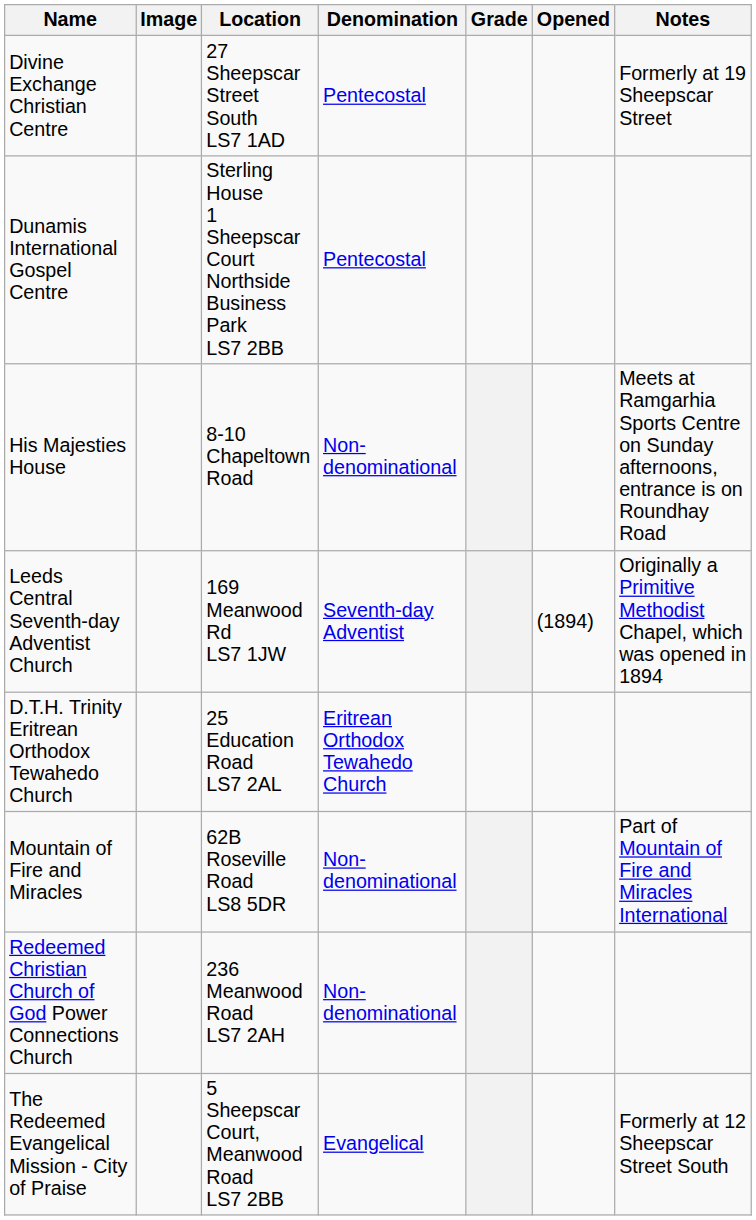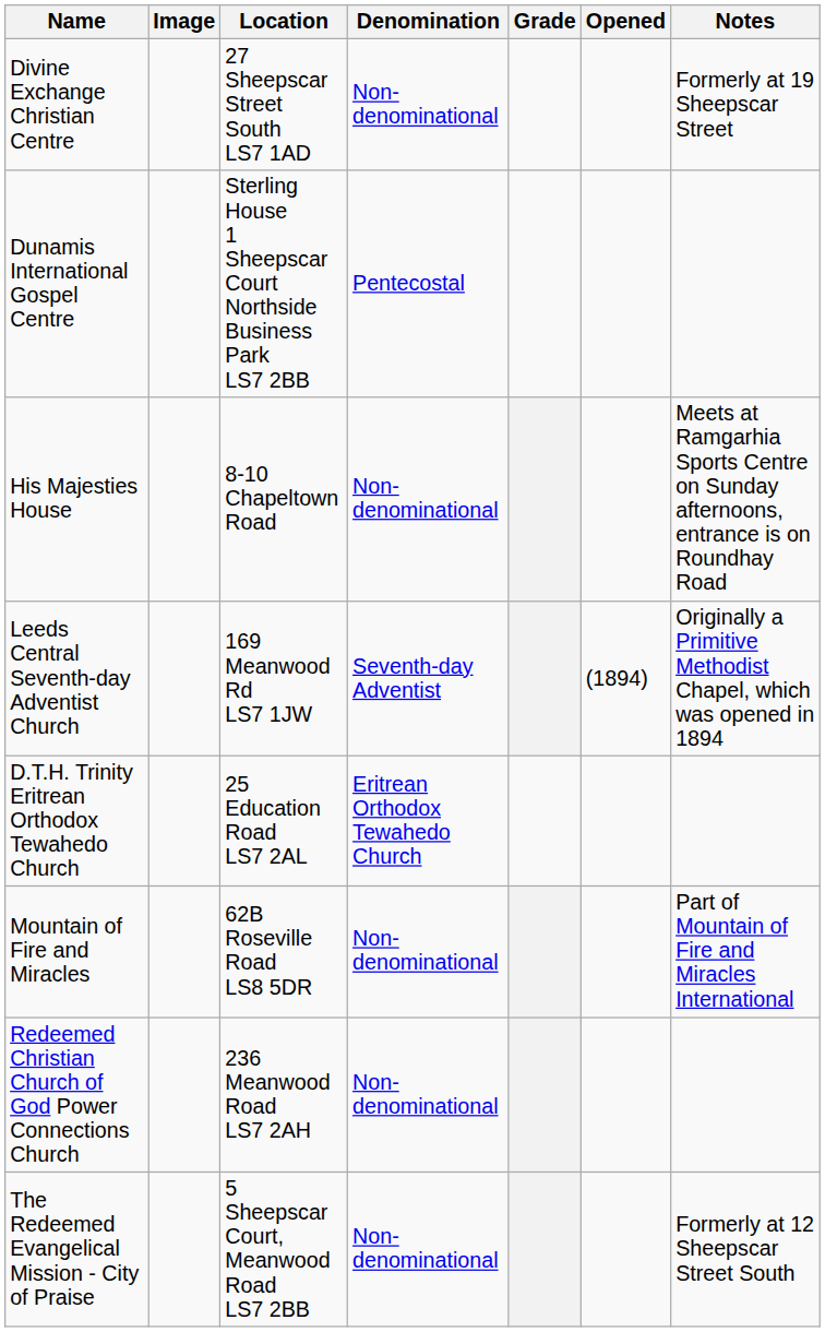 <table class="wikitable sortable">
 <tr>
 <th>Name</th>
 <th class="unsortable">Image</th>
 <th>Location</th>
 <th>Denomination</th>
 <th>Grade</th>
 <th>Opened</th>
 <th class="unsortable">Notes</th>
 </tr>
 <tr>
 <td>Divine Exchange Christian Centre</td>
 <td></td>
 <td>27 Sheepscar Street South<br>LS7 1AD</td>
-<td><a href='#'>Pentecostal</a></td>
+<td><a href='#'>Non-denominational</a></td>
 <td></td>
 <td></td>
 <td>Formerly at 19 Sheepscar Street</td>
 </tr>
 <tr>
 <td>Dunamis International Gospel Centre</td>
 <td></td>
 <td>Sterling House<br>1 Sheepscar Court<br>Northside Business Park<br>LS7 2BB</td>
 <td><a href='#'>Pentecostal</a></td>
 <td></td>
 <td></td>
 </tr>
 <tr>
 <td>His Majesties House </td>
 <td></td>
 <td>8-10 Chapeltown Road</td>
 <td><a href='#'>Non-denominational</a></td>
 <th></th>
 <td></td>
 <td>Meets at Ramgarhia Sports Centre on Sunday afternoons, entrance is on Roundhay Road</td>
 </tr>
 <tr>
 <td>Leeds Central Seventh-day Adventist Church </td>
 <td></td>
 <td>169 Meanwood Rd<br>LS7 1JW</td>
 <td><a href='#'>Seventh-day Adventist</a></td>
 <th></th>
 <td>(1894)</td>
 <td>Originally a <a href='#'>Primitive Methodist</a> Chapel, which was opened in 1894 </td>
 </tr>
 <tr>
 <td>D.T.H. Trinity Eritrean Orthodox Tewahedo Church</td>
 <td></td>
 <td>25 Education Road<br>LS7 2AL</td>
 <td><a href='#'>Eritrean Orthodox Tewahedo Church</a></td>
 <td></td>
 <td></td>
 </tr>
 <tr>
 <td>Mountain of Fire and Miracles </td>
 <td></td>
 <td>62B Roseville Road<br>LS8 5DR</td>
 <td><a href='#'>Non-denominational</a></td>
 <th></th>
 <td></td>
 <td>Part of <a href='#'>Mountain of Fire and Miracles International</a></td>
 </tr>
 <tr>
 <td><a href='#'>Redeemed Christian Church of God</a> Power Connections Church </td>
 <td></td>
 <td>236 Meanwood Road<br>LS7 2AH</td>
 <td><a href='#'>Non-denominational</a></td>
 <th></th>
 <td></td>
 <td></td>
 </tr>
 <tr>
 <td>The Redeemed Evangelical Mission - City of Praise </td>
 <td></td>
 <td>5 Sheepscar Court,<br>Meanwood Road<br>LS7 2BB</td>
-<td><a href='#'>Evangelical</a></td>
+<td><a href='#'>Non-denominational</a></td>
 <th></th>
 <td></td>
 <td>Formerly at 12 Sheepscar Street South</td>
 </tr>
 </table>
